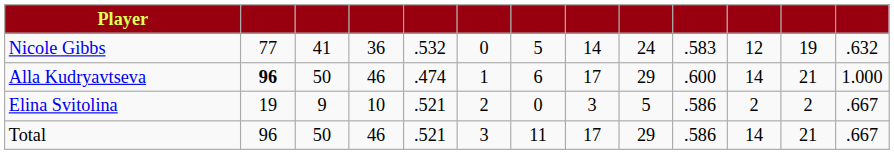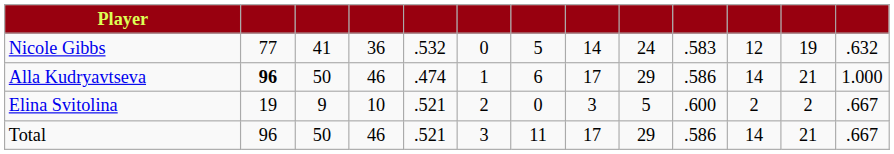 <table class="wikitable" style="text-align:center">
 <tr>
 <th style="background:#98000F; color:#DDFF55" width="200px">Player</th>
 <th style="background:#98000F; color:#DDFF55" width="40px"></th>
 <th style="background:#98000F; color:#DDFF55" width="40px"></th>
 <th style="background:#98000F; color:#DDFF55" width="40px"></th>
 <th style="background:#98000F; color:#DDFF55" width="40px"></th>
 <th style="background:#98000F; color:#DDFF55" width="40px"></th>
 <th style="background:#98000F; color:#DDFF55" width="40px"></th>
 <th style="background:#98000F; color:#DDFF55" width="40px"></th>
 <th style="background:#98000F; color:#DDFF55" width="40px"></th>
 <th style="background:#98000F; color:#DDFF55" width="40px"></th>
 <th style="background:#98000F; color:#DDFF55" width="40px"></th>
 <th style="background:#98000F; color:#DDFF55" width="40px"></th>
 <th style="background:#98000F; color:#DDFF55" width="40px"></th>
 </tr>
 <tr>
 <td style="text-align:left"><a href='#'>Nicole Gibbs</a></td>
 <td>77</td>
 <td>41</td>
 <td>36</td>
 <td>.532</td>
 <td>0</td>
 <td>5</td>
 <td>14</td>
 <td>24</td>
 <td>.583</td>
 <td>12</td>
 <td>19</td>
 <td>.632</td>
 </tr>
 <tr>
 <td style="text-align:left"><a href='#'>Alla Kudryavtseva</a></td>
 <td><strong>96</strong></td>
 <td>50</td>
 <td>46</td>
 <td>.474</td>
 <td>1</td>
 <td>6</td>
 <td>17</td>
 <td>29</td>
-<td>.600</td>
+<td>.586</td>
 <td>14</td>
 <td>21</td>
 <td>1.000</td>
 </tr>
 <tr>
 <td style="text-align:left"><a href='#'>Elina Svitolina</a></td>
 <td>19</td>
 <td>9</td>
 <td>10</td>
 <td>.521</td>
 <td>2</td>
 <td>0</td>
 <td>3</td>
 <td>5</td>
-<td>.586</td>
+<td>.600</td>
 <td>2</td>
 <td>2</td>
 <td>.667</td>
 </tr>
 <tr>
 <td style="text-align:left">Total</td>
 <td>96</td>
 <td>50</td>
 <td>46</td>
 <td>.521</td>
 <td>3</td>
 <td>11</td>
 <td>17</td>
 <td>29</td>
 <td>.586</td>
 <td>14</td>
 <td>21</td>
 <td>.667</td>
 </tr>
 </table>
